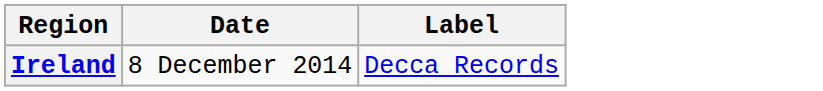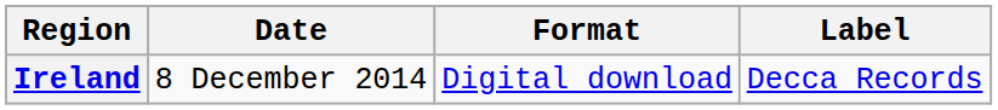 <table class="wikitable sortable plainrowheaders" style="text-align:center">
 <tr>
 <th>Region</th>
 <th>Date</th>
+<th>Format</th>
 <th>Label</th>
 </tr>
 <tr>
 <th scope="row"><a href='#'>Ireland</a></th>
 <td>8 December 2014</td>
+<td><a href='#'>Digital download</a></td>
 <td><a href='#'>Decca Records</a></td>
 </tr>
 </table>
